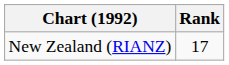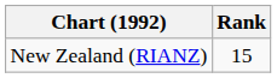 <table class="wikitable">
 <tr>
 <th>Chart (1992)</th>
 <th>Rank</th>
 </tr>
 <tr>
 <td>New Zealand (<a href='#'>RIANZ</a>)</td>
-<td align="center">17</td>
+<td align="center">15</td>
 </tr>
 </table>
